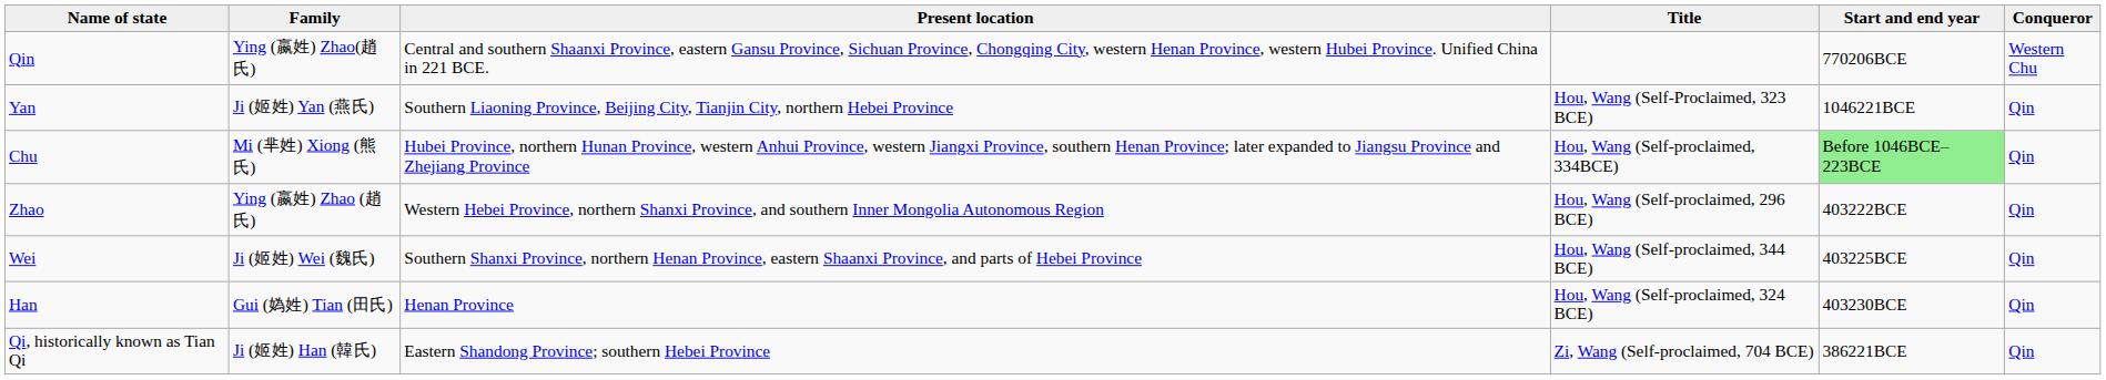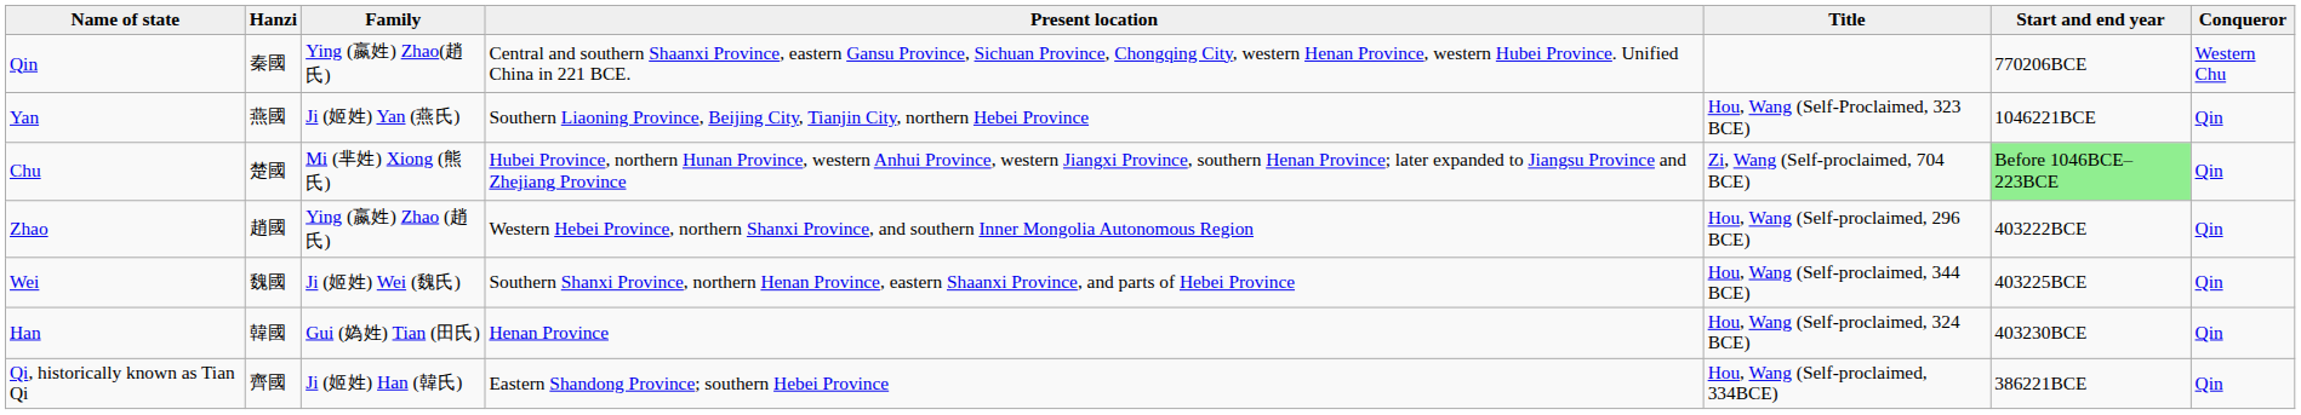 <table class="wikitable">
 <tr ---->
 <th style="background:#efefef;">Name of state</th>
+<th>Hanzi</th>
 <th style="background:#efefef;">Family</th>
 <th style="background:#efefef;">Present location</th>
 <th style="background:#efefef;">Title</th>
 <th style="background:#efefef;">Start and end year</th>
 <th style="background:#efefef;">Conqueror</th>
 </tr>
 <tr ---->
 <td nowrap><a href='#'>Qin</a></td>
+<td>秦國</td>
 <td><a href='#'>Ying</a> (嬴姓)  <a href='#'>Zhao</a>(趙氏)</td>
 <td>Central and southern <a href='#'>Shaanxi Province</a>, eastern <a href='#'>Gansu Province</a>, <a href='#'>Sichuan Province</a>, <a href='#'>Chongqing City</a>, western <a href='#'>Henan Province</a>, western <a href='#'>Hubei Province</a>. Unified China in 221 BCE.</td>
 <td></td>
 <td>770206BCE</td>
 <td><a href='#'>Western Chu</a></td>
 </tr>
 <tr ---->
 <td><a href='#'>Yan</a></td>
+<td>燕國</td>
 <td><a href='#'>Ji</a> (姬姓) <a href='#'>Yan</a> (燕氏)</td>
 <td>Southern <a href='#'>Liaoning Province</a>, <a href='#'>Beijing City</a>, <a href='#'>Tianjin City</a>, northern <a href='#'>Hebei Province</a></td>
 <td><a href='#'>Hou</a>, <a href='#'>Wang</a> (Self-Proclaimed, 323 BCE)</td>
 <td>1046221BCE</td>
 <td><a href='#'>Qin</a></td>
 </tr>
 <tr ---->
 <td><a href='#'>Chu</a></td>
+<td>楚國</td>
 <td><a href='#'>Mi</a> (芈姓) <a href='#'>Xiong</a> (熊氏)</td>
 <td><a href='#'>Hubei Province</a>, northern <a href='#'>Hunan Province</a>, western <a href='#'>Anhui Province</a>, western <a href='#'>Jiangxi Province</a>, southern <a href='#'>Henan Province</a>; later expanded to <a href='#'>Jiangsu Province</a> and <a href='#'>Zhejiang Province</a></td>
-<td><a href='#'>Hou</a>, <a href='#'>Wang</a> (Self-proclaimed, 334BCE)</td>
+<td><a href='#'>Zi</a>, <a href='#'>Wang</a> (Self-proclaimed, 704 BCE)</td>
 <td style="background: lightgreen;">Before 1046BCE–223BCE</td>
 <td><a href='#'>Qin</a></td>
 </tr>
 <tr ---->
 <td><a href='#'>Zhao</a></td>
+<td>趙國</td>
 <td><a href='#'>Ying</a> (嬴姓) <a href='#'>Zhao</a> (趙氏)</td>
 <td>Western <a href='#'>Hebei Province</a>, northern <a href='#'>Shanxi Province</a>, and southern <a href='#'>Inner Mongolia Autonomous Region</a></td>
 <td><a href='#'>Hou</a>, <a href='#'>Wang</a> (Self-proclaimed, 296 BCE)</td>
 <td>403222BCE</td>
 <td><a href='#'>Qin</a></td>
 </tr>
 <tr ---->
 <td><a href='#'>Wei</a></td>
+<td>魏國</td>
 <td><a href='#'>Ji</a> (姬姓) <a href='#'>Wei</a> (魏氏)</td>
 <td>Southern <a href='#'>Shanxi Province</a>, northern <a href='#'>Henan Province</a>, eastern <a href='#'>Shaanxi Province</a>, and parts of <a href='#'>Hebei Province</a></td>
 <td><a href='#'>Hou</a>, <a href='#'>Wang</a> (Self-proclaimed, 344 BCE)</td>
 <td>403225BCE</td>
 <td><a href='#'>Qin</a></td>
 </tr>
 <tr ---->
 <td><a href='#'>Han</a></td>
+<td>韓國</td>
 <td><a href='#'>Gui</a> (媯姓) <a href='#'>Tian</a> (田氏)</td>
 <td><a href='#'>Henan Province</a></td>
 <td><a href='#'>Hou</a>, <a href='#'>Wang</a> (Self-proclaimed, 324 BCE)</td>
 <td>403230BCE</td>
 <td><a href='#'>Qin</a></td>
 </tr>
 <tr ---->
 <td><a href='#'>Qi</a>, historically known as Tian Qi</td>
+<td>齊國</td>
 <td><a href='#'>Ji</a> (姬姓) <a href='#'>Han</a> (韓氏)</td>
 <td>Eastern <a href='#'>Shandong Province</a>; southern <a href='#'>Hebei Province</a></td>
-<td><a href='#'>Zi</a>, <a href='#'>Wang</a> (Self-proclaimed, 704 BCE)</td>
+<td><a href='#'>Hou</a>, <a href='#'>Wang</a> (Self-proclaimed, 334BCE)</td>
 <td>386221BCE</td>
 <td><a href='#'>Qin</a></td>
 </tr>
 </table>
